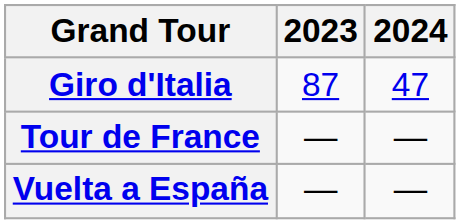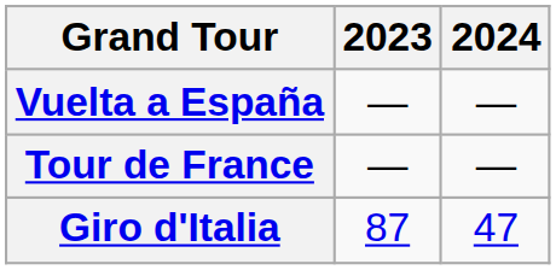 <table class="wikitable plainrowheaders">
 <tr>
 <th scope="col">Grand Tour</th>
 <th scope="col">2023</th>
 <th scope="col">2024</th>
 </tr>
 <tr style="text-align:center;">
-<th scope="row"> <a href='#'>Giro d'Italia</a></th>
-<td><a href='#'>87</a></td>
-<td><a href='#'>47</a></td>
+<th scope="row"> <a href='#'>Vuelta a España</a></th>
+<td>—</td>
+<td>—</td>
 </tr>
 <tr style="text-align:center;">
 <th scope="row"> <a href='#'>Tour de France</a></th>
 <td>—</td>
 <td>—</td>
 </tr>
 <tr style="text-align:center;">
-<th scope="row"> <a href='#'>Vuelta a España</a></th>
-<td>—</td>
-<td>—</td>
+<th scope="row"> <a href='#'>Giro d'Italia</a></th>
+<td><a href='#'>87</a></td>
+<td><a href='#'>47</a></td>
 </tr>
 </table>
